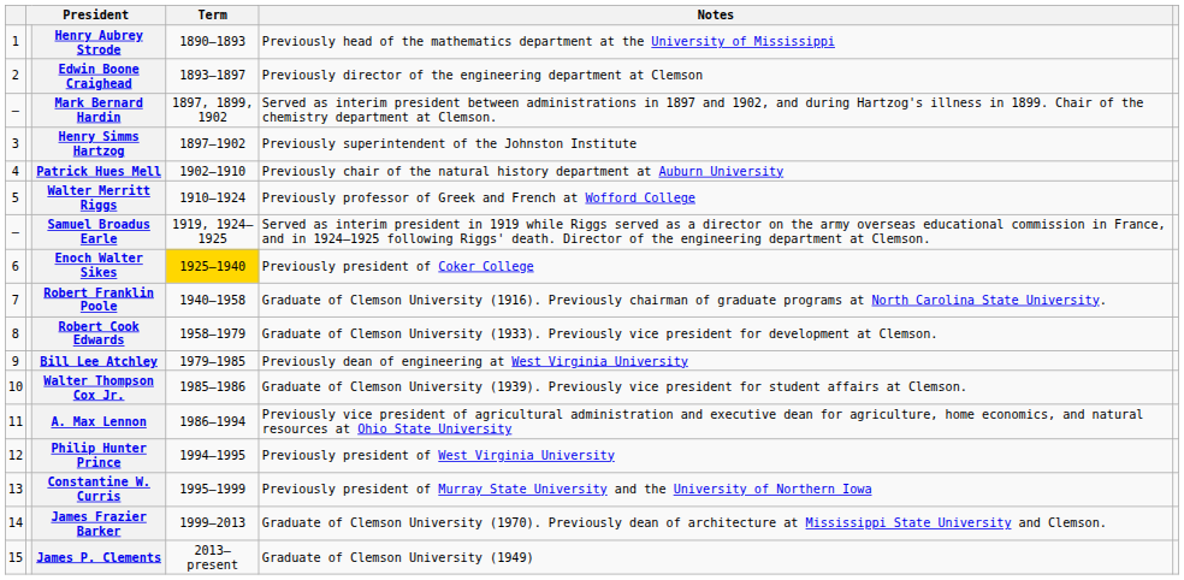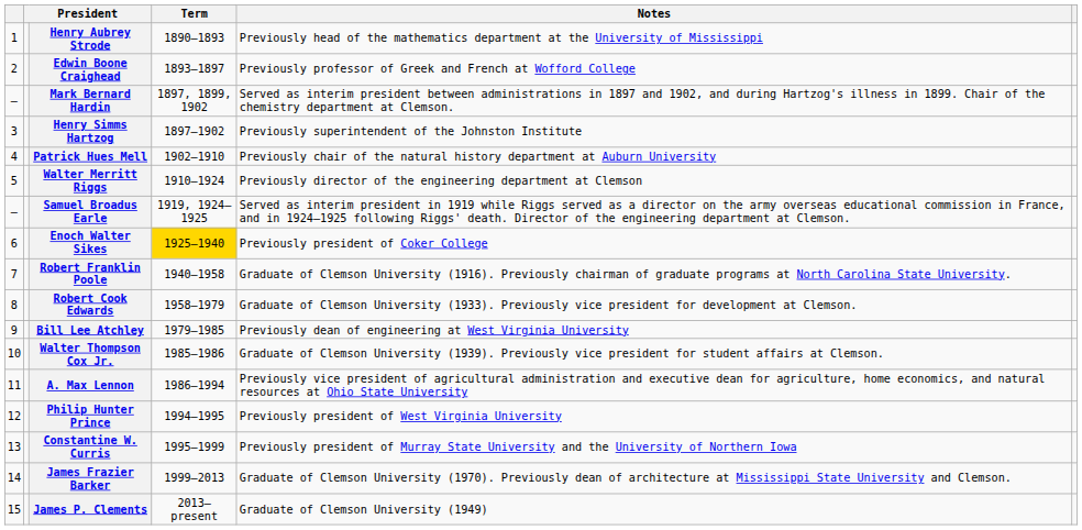 <table class="wikitable sortable">
 <tr>
 <th scope="row"></th>
 <th colspan="2" scope="col">President</th>
 <th scope="col">Term</th>
 <th scope="col" class="unsortable">Notes</th>
 <th scope="col" class="unsortable"></th>
 </tr>
 <tr>
 <td align="center">1</td>
 <td data-sort-value="Strode, Henry Aubrey"></td>
 <th scope="row"><a href='#'>Henry Aubrey Strode</a></th>
 <td align="center">1890–1893</td>
 <td>Previously head of the mathematics department at the <a href='#'>University of Mississippi</a></td>
 <td align="center"></td>
 </tr>
 <tr>
 <td align="center">2</td>
 <td data-sort-value="Craighead, Edwin Boone"></td>
 <th scope="row"><a href='#'>Edwin Boone Craighead</a></th>
 <td align="center">1893–1897</td>
-<td>Previously director of the engineering department at Clemson</td>
+<td>Previously professor of Greek and French at <a href='#'>Wofford College</a></td>
 <td align="center"></td>
 </tr>
 <tr>
 <td align="center">—</td>
 <td data-sort-value="Hardin, Mark Bernard"></td>
 <th scope="row"><a href='#'>Mark Bernard Hardin</a></th>
 <td align="center">1897, 1899, 1902</td>
 <td>Served as interim president between administrations in 1897 and 1902, and during Hartzog's illness in 1899.  Chair of the chemistry department at Clemson.</td>
 <td align="center"></td>
 </tr>
 <tr>
 <td align="center">3</td>
 <td data-sort-value="Hartzog, Henry Simms"></td>
 <th scope="row"><a href='#'>Henry Simms Hartzog</a></th>
 <td align="center">1897–1902</td>
 <td>Previously superintendent of the Johnston Institute</td>
 <td align="center"></td>
 </tr>
 <tr>
 <td align="center">4</td>
 <td data-sort-value="Mell, Patrick Hues"></td>
 <th scope="row"><a href='#'>Patrick Hues Mell</a></th>
 <td align="center">1902–1910</td>
 <td>Previously chair of the natural history department at <a href='#'>Auburn University</a></td>
 <td align="center"></td>
 </tr>
 <tr>
 <td align="center">5</td>
 <td data-sort-value="Riggs, Walter Merritt"></td>
 <th scope="row"><a href='#'>Walter Merritt Riggs</a></th>
 <td align="center">1910–1924</td>
-<td>Previously professor of Greek and French at <a href='#'>Wofford College</a></td>
+<td>Previously director of the engineering department at Clemson</td>
 <td align="center"></td>
 </tr>
 <tr>
 <td align="center">—</td>
 <td data-sort-value="Earle, Samuel Broadus"></td>
 <th scope="row"><a href='#'>Samuel Broadus Earle</a></th>
 <td align="center">1919, 1924–1925</td>
 <td>Served as interim president in 1919 while Riggs served as a director on the army overseas educational commission in France, and in 1924–1925 following Riggs' death.  Director of the engineering department at Clemson.</td>
 <td align="center"></td>
 </tr>
 <tr>
 <td align="center">6</td>
 <td data-sort-value="Sikes, Enoch Walter"></td>
 <th scope="row"><a href='#'>Enoch Walter Sikes</a></th>
 <td align="center" style="background: gold;">1925–1940</td>
 <td>Previously president of <a href='#'>Coker College</a></td>
 <td align="center"></td>
 </tr>
 <tr>
 <td align="center">7</td>
 <td data-sort-value="Poole, Robert Franklin"></td>
 <th scope="row"><a href='#'>Robert Franklin Poole</a></th>
 <td align="center">1940–1958</td>
 <td>Graduate of Clemson University (1916).  Previously chairman of graduate programs at <a href='#'>North Carolina State University</a>.</td>
 <td align="center"></td>
 </tr>
 <tr>
 <td align="center">8</td>
 <td data-sort-value="Edwards, Robert Cook"></td>
 <th scope="row"><a href='#'>Robert Cook Edwards</a></th>
 <td align="center">1958–1979</td>
 <td>Graduate of Clemson University (1933).  Previously vice president for development at Clemson.</td>
 <td align="center"></td>
 </tr>
 <tr>
 <td align="center">9</td>
 <td data-sort-value="Atchley, Bill Lee"></td>
 <th scope="row"><a href='#'>Bill Lee Atchley</a></th>
 <td align="center">1979–1985</td>
 <td>Previously dean of engineering at <a href='#'>West Virginia University</a></td>
 <td align="center"></td>
 </tr>
 <tr>
 <td align="center">10</td>
 <td data-sort-value="Cox, Walter Thompson"></td>
 <th scope="row"><a href='#'>Walter Thompson Cox Jr.</a></th>
 <td align="center">1985–1986</td>
 <td>Graduate of Clemson University (1939).  Previously vice president for student affairs at Clemson.</td>
 <td align="center"></td>
 </tr>
 <tr>
 <td align="center">11</td>
 <td data-sort-value="Lennon, A. Max"></td>
 <th scope="row"><a href='#'>A. Max Lennon</a></th>
 <td align="center">1986–1994</td>
 <td>Previously vice president of agricultural administration and executive dean for agriculture, home economics, and natural resources at <a href='#'>Ohio State University</a></td>
 <td align="center"></td>
 </tr>
 <tr>
 <td align="center">12</td>
 <td data-sort-value="Prince, Philip Hunter"></td>
 <th scope="row"><a href='#'>Philip Hunter Prince</a></th>
 <td align="center">1994–1995</td>
 <td>Previously president of <a href='#'>West Virginia University</a></td>
 <td align="center"></td>
 </tr>
 <tr>
 <td align="center">13</td>
 <td data-sort-value="Curris, Constantine"></td>
 <th scope="row"><a href='#'>Constantine W. Curris</a></th>
 <td align="center">1995–1999</td>
 <td>Previously president of <a href='#'>Murray State University</a> and the <a href='#'>University of Northern Iowa</a></td>
 <td align="center"></td>
 </tr>
 <tr>
 <td align="center">14</td>
 <td data-sort-value="Barker, James Frazier"></td>
 <th scope="row"><a href='#'>James Frazier Barker</a></th>
 <td align="center">1999–2013</td>
 <td>Graduate of Clemson University (1970).  Previously dean of architecture at <a href='#'>Mississippi State University</a> and Clemson.</td>
 <td align="center"></td>
 </tr>
 <tr>
 <td align="center">15</td>
 <td data-sort-value="Clements, James P."></td>
 <th scope="row"><a href='#'>James P. Clements</a></th>
 <td align="center">2013–present</td>
 <td>Graduate of Clemson University (1949)</td>
 <td align="center"></td>
 </tr>
 </table>
